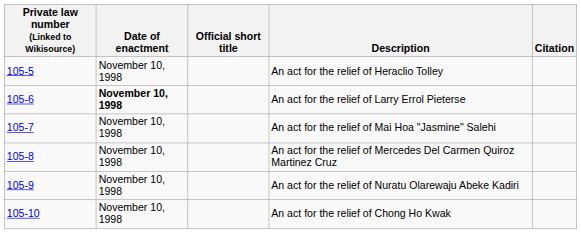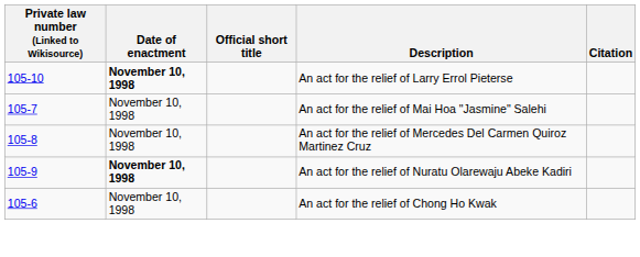 <table class=wikitable>
 <tr valign=bottom>
 <th>Private law number<br><small>(Linked to Wikisource)</small></th>
 <th>Date of enactment</th>
 <th>Official short title</th>
 <th>Description</th>
 <th>Citation</th>
 </tr>
 <tr>
-<td><a href='#'>105-5</a></td>
-<td>November 10, 1998</td>
-<td></td>
-<td>An act for the relief of Heraclio Tolley</td>
-<td></td>
-</tr>
-<tr>
-<td><a href='#'>105-6</a></td>
+<td><a href='#'>105-10</a></td>
 <td><strong>November 10, 1998</strong></td>
 <td></td>
 <td>An act for the relief of Larry Errol Pieterse</td>
 <td></td>
 </tr>
 <tr>
 <td><a href='#'>105-7</a></td>
 <td>November 10, 1998</td>
 <td></td>
 <td>An act for the relief of Mai Hoa "Jasmine" Salehi</td>
 <td></td>
 </tr>
 <tr>
 <td><a href='#'>105-8</a></td>
 <td>November 10, 1998</td>
 <td></td>
 <td>An act for the relief of Mercedes Del Carmen Quiroz Martinez Cruz</td>
 <td></td>
 </tr>
 <tr>
 <td><a href='#'>105-9</a></td>
-<td>November 10, 1998</td>
+<td><strong>November 10, 1998</strong></td>
 <td></td>
 <td>An act for the relief of Nuratu Olarewaju Abeke Kadiri</td>
 <td></td>
 </tr>
 <tr>
-<td><a href='#'>105-10</a></td>
+<td><a href='#'>105-6</a></td>
 <td>November 10, 1998</td>
 <td></td>
 <td>An act for the relief of Chong Ho Kwak</td>
 <td></td>
 </tr>
 </table>
